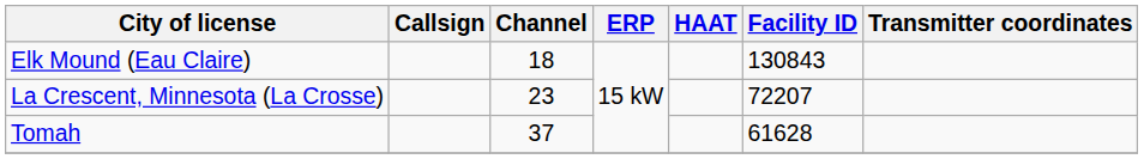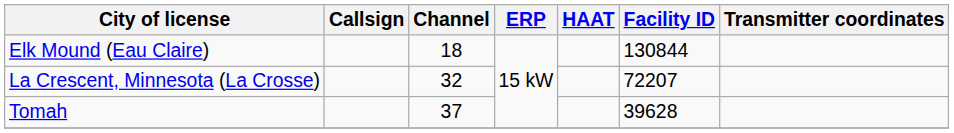 <table class="sortable wikitable">
 <tr>
 <th>City of license</th>
 <th>Callsign</th>
 <th>Channel</th>
 <th><a href='#'>ERP</a></th>
 <th><a href='#'>HAAT</a></th>
 <th><a href='#'>Facility ID</a></th>
 <th>Transmitter coordinates</th>
 </tr>
 <tr>
 <td><a href='#'>Elk Mound</a> (<a href='#'>Eau Claire</a>)</td>
 <td><strong></strong></td>
 <td style="text-align: center;">18</td>
 <td rowspan=3>15 kW</td>
 <td></td>
-<td>130843</td>
+<td>130844</td>
 <td></td>
 </tr>
 <tr>
 <td><a href='#'>La Crescent, Minnesota</a> (<a href='#'>La Crosse</a>)</td>
 <td><strong></strong></td>
-<td style="text-align: center;">23</td>
+<td style="text-align: center;">32</td>
 <td></td>
 <td>72207</td>
 <td></td>
 </tr>
 <tr>
 <td><a href='#'>Tomah</a></td>
 <td><strong></strong></td>
 <td style="text-align: center;">37</td>
 <td></td>
-<td>61628</td>
+<td>39628</td>
 <td></td>
 </tr>
 <tr>
 </tr>
 </table>
